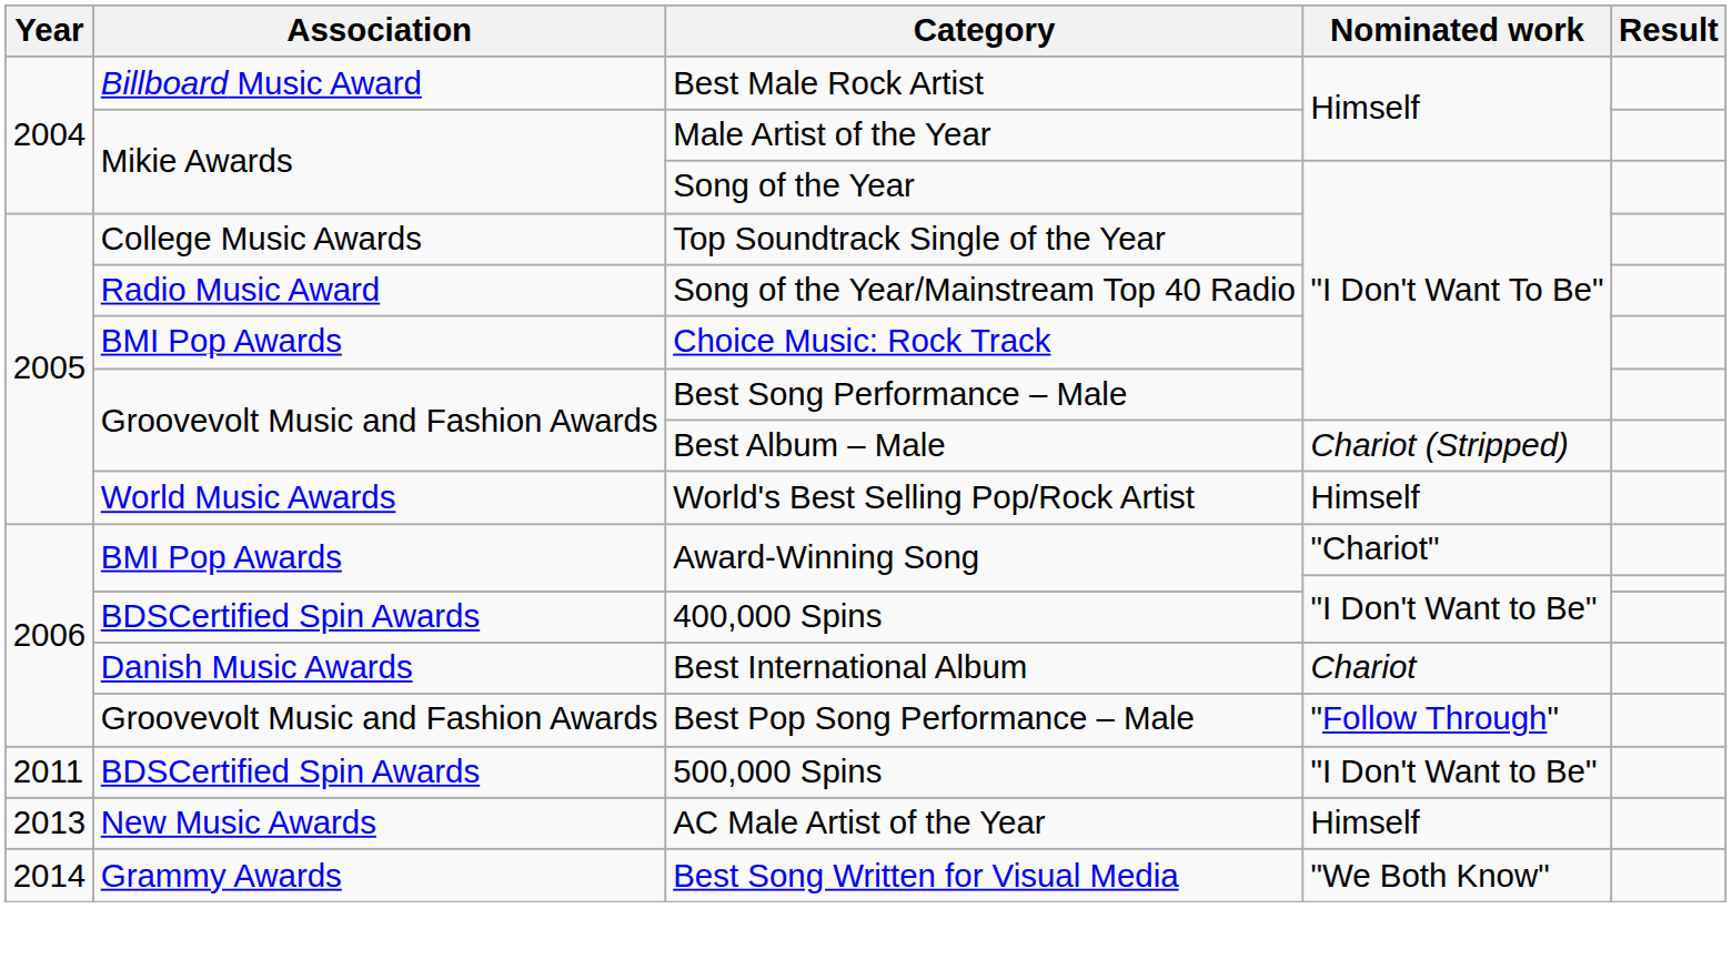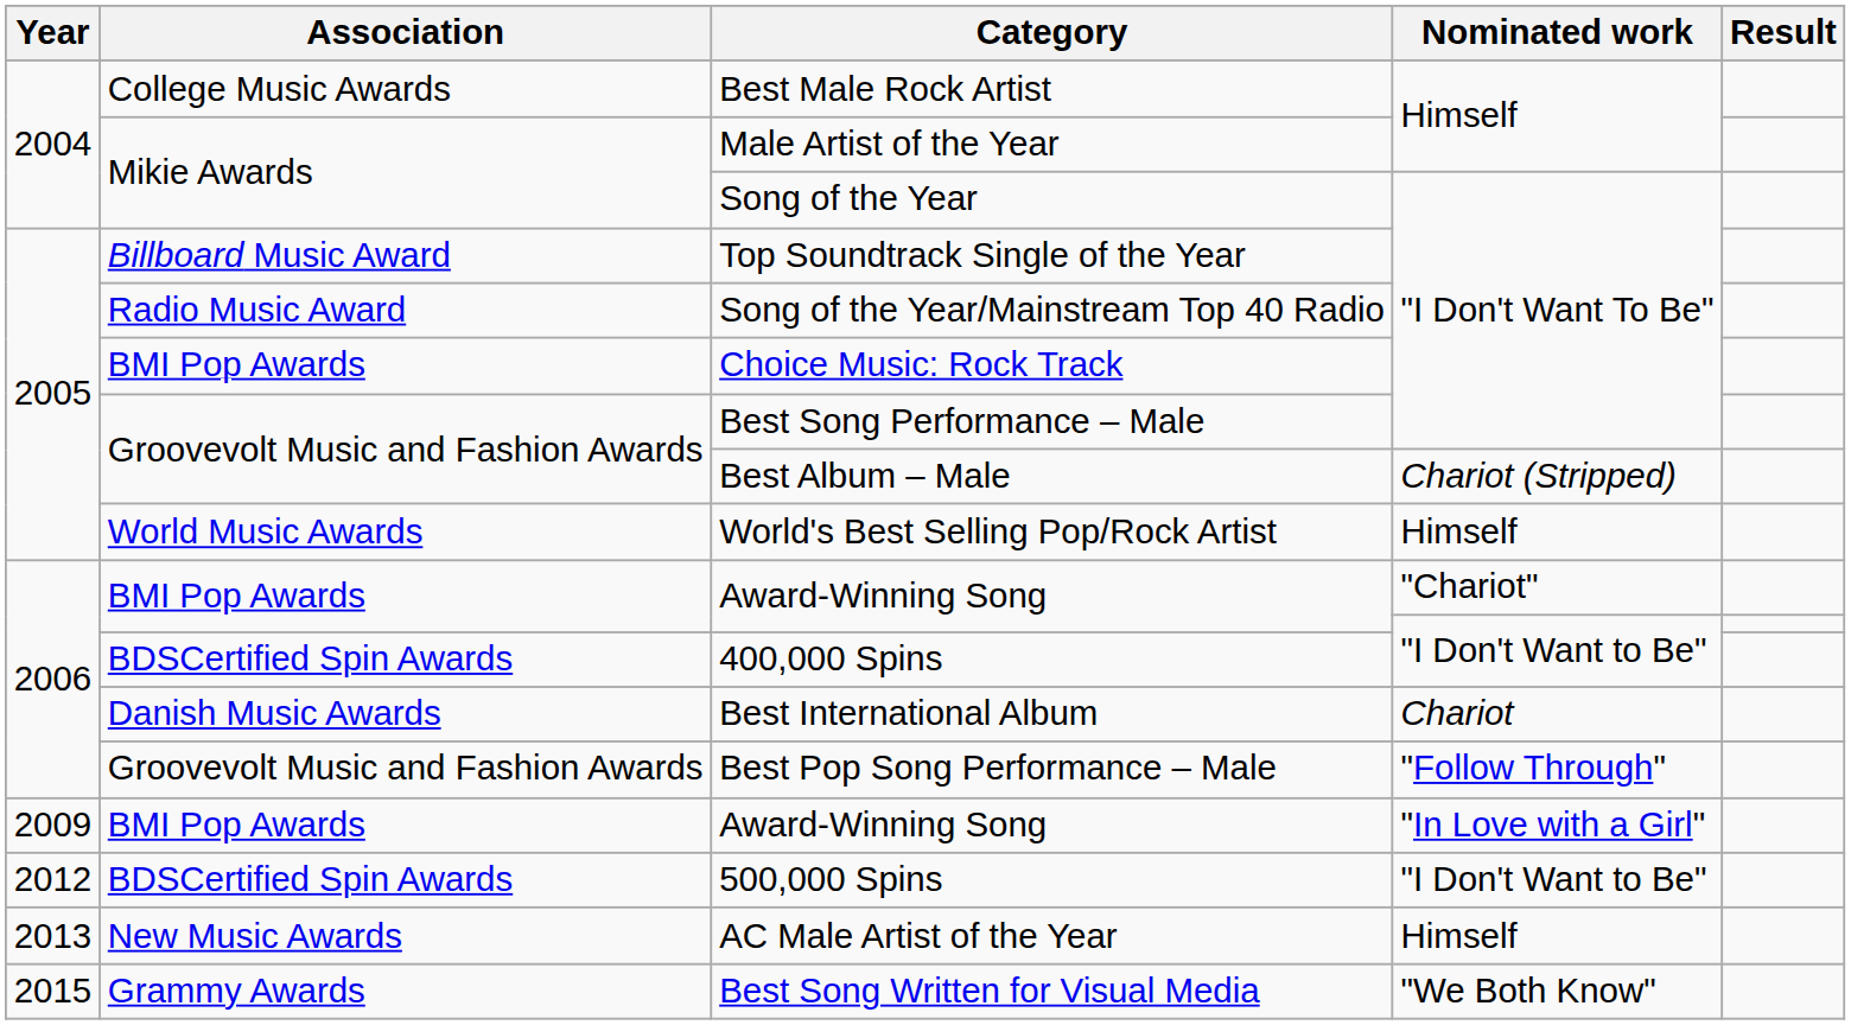 <table class="wikitable sortable">
 <tr>
 <th>Year</th>
 <th>Association</th>
 <th>Category</th>
 <th>Nominated work</th>
 <th>Result</th>
 </tr>
 <tr>
 <td rowspan="3">2004</td>
-<td><a href='#'><em>Billboard</em> Music Award</a></td>
+<td>College Music Awards</td>
 <td>Best Male Rock Artist</td>
 <td rowspan="2">Himself</td>
 <td></td>
 </tr>
 <tr>
 <td rowspan="2">Mikie Awards</td>
 <td>Male Artist of the Year</td>
 <td></td>
 </tr>
 <tr>
 <td>Song of the Year</td>
 <td rowspan="5">"I Don't Want To Be"</td>
 <td></td>
 </tr>
 <tr>
 <td rowspan="6">2005</td>
-<td>College Music Awards</td>
+<td><a href='#'><em>Billboard</em> Music Award</a></td>
 <td>Top Soundtrack Single of the Year</td>
 <td></td>
 </tr>
 <tr>
 <td><a href='#'>Radio Music Award</a></td>
 <td>Song of the Year/Mainstream Top 40 Radio</td>
 <td></td>
 </tr>
 <tr>
 <td><a href='#'>BMI Pop Awards</a></td>
 <td><a href='#'>Choice Music: Rock Track</a></td>
 <td></td>
 </tr>
 <tr>
 <td rowspan="2">Groovevolt Music and Fashion Awards</td>
 <td>Best Song Performance – Male</td>
 <td></td>
 </tr>
 <tr>
 <td>Best Album – Male</td>
 <td><em>Chariot (Stripped)</em></td>
 <td></td>
 </tr>
 <tr>
 <td><a href='#'>World Music Awards</a></td>
 <td>World's Best Selling Pop/Rock Artist</td>
 <td>Himself</td>
 <td></td>
 </tr>
 <tr>
 <td rowspan="5">2006</td>
 <td rowspan="2"><a href='#'>BMI Pop Awards</a></td>
 <td rowspan="2">Award-Winning Song</td>
 <td>"Chariot"</td>
 <td></td>
 </tr>
 <tr>
 <td rowspan=2>"I Don't Want to Be"</td>
 <td></td>
 </tr>
 <tr>
 <td><a href='#'>BDSCertified Spin Awards</a></td>
 <td>400,000 Spins</td>
 <td></td>
 </tr>
 <tr>
 <td><a href='#'>Danish Music Awards</a></td>
 <td>Best International Album</td>
 <td><em>Chariot</em></td>
 <td></td>
 </tr>
 <tr>
 <td>Groovevolt Music and Fashion Awards</td>
 <td>Best Pop Song Performance – Male</td>
 <td>"<a href='#'>Follow Through</a>"</td>
 <td></td>
 </tr>
 <tr>
-<td>2011</td>
+<td>2009</td>
+<td><a href='#'>BMI Pop Awards</a></td>
+<td>Award-Winning Song</td>
+<td>"<a href='#'>In Love with a Girl</a>"</td>
+<td></td>
+</tr>
+<tr>
+<td>2012</td>
 <td><a href='#'>BDSCertified Spin Awards</a></td>
 <td>500,000 Spins</td>
 <td>"I Don't Want to Be"</td>
 <td></td>
 </tr>
 <tr>
 <td>2013</td>
 <td><a href='#'>New Music Awards</a></td>
 <td>AC Male Artist of the Year</td>
 <td>Himself</td>
 <td></td>
 </tr>
 <tr>
-<td>2014</td>
+<td>2015</td>
 <td><a href='#'>Grammy Awards</a></td>
 <td><a href='#'>Best Song Written for Visual Media</a></td>
 <td>"We Both Know"</td>
 <td></td>
 </tr>
 </table>
